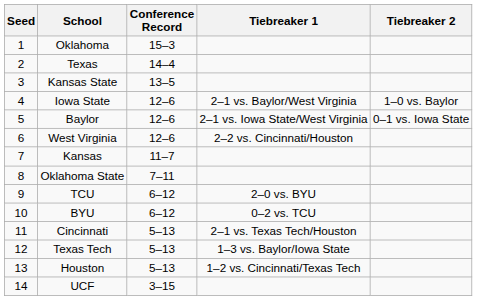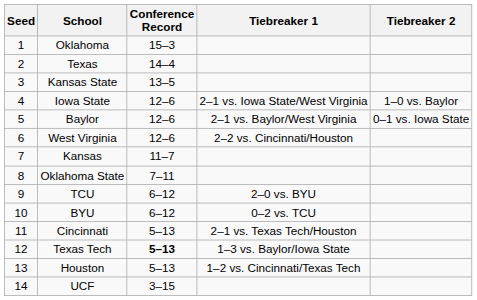 <table class="wikitable" style="white-space:nowrap; font-size:95%; text-align:center">
 <tr>
 <th>Seed</th>
 <th>School</th>
 <th>Conference<br>Record</th>
 <th>Tiebreaker 1</th>
 <th>Tiebreaker 2</th>
 </tr>
 <tr>
 <td>1</td>
 <td>Oklahoma</td>
 <td>15–3</td>
 <td></td>
 <td></td>
 </tr>
 <tr>
 <td>2</td>
 <td>Texas</td>
 <td>14–4</td>
 <td></td>
 <td></td>
 </tr>
 <tr>
 <td>3</td>
 <td>Kansas State</td>
 <td>13–5</td>
 <td></td>
 <td></td>
 </tr>
 <tr>
 <td>4</td>
 <td>Iowa State</td>
 <td>12–6</td>
-<td>2–1 vs. Baylor/West Virginia</td>
+<td>2–1 vs. Iowa State/West Virginia</td>
 <td>1–0 vs. Baylor</td>
 </tr>
 <tr>
 <td>5</td>
 <td>Baylor</td>
 <td>12–6</td>
-<td>2–1 vs. Iowa State/West Virginia</td>
+<td>2–1 vs. Baylor/West Virginia</td>
 <td>0–1 vs. Iowa State</td>
 </tr>
 <tr>
 <td>6</td>
 <td>West Virginia</td>
 <td>12–6</td>
 <td>2–2 vs. Cincinnati/Houston</td>
 <td></td>
 </tr>
 <tr>
 <td>7</td>
 <td>Kansas</td>
 <td>11–7</td>
 <td></td>
 <td></td>
 </tr>
 <tr>
 <td>8</td>
 <td>Oklahoma State</td>
 <td>7–11</td>
 <td></td>
 <td></td>
 </tr>
 <tr>
 <td>9</td>
 <td>TCU</td>
 <td>6–12</td>
 <td>2–0 vs. BYU</td>
 <td></td>
 </tr>
 <tr>
 <td>10</td>
 <td>BYU</td>
 <td>6–12</td>
 <td>0–2 vs. TCU</td>
 <td></td>
 </tr>
 <tr>
 <td>11</td>
 <td>Cincinnati</td>
 <td>5–13</td>
 <td>2–1 vs. Texas Tech/Houston</td>
 <td></td>
 </tr>
 <tr>
 <td>12</td>
 <td>Texas Tech</td>
-<td>5–13</td>
+<td><strong>5–13</strong></td>
 <td>1–3 vs. Baylor/Iowa State</td>
 <td></td>
 </tr>
 <tr>
 <td>13</td>
 <td>Houston</td>
 <td>5–13</td>
 <td>1–2 vs. Cincinnati/Texas Tech</td>
 <td></td>
 </tr>
 <tr>
 <td>14</td>
 <td>UCF</td>
 <td>3–15</td>
 <td></td>
 <td></td>
 </tr>
 </table>
